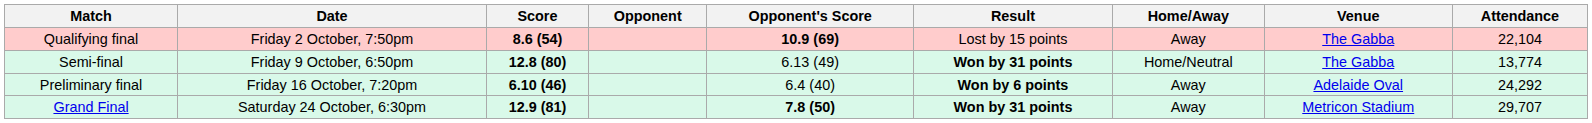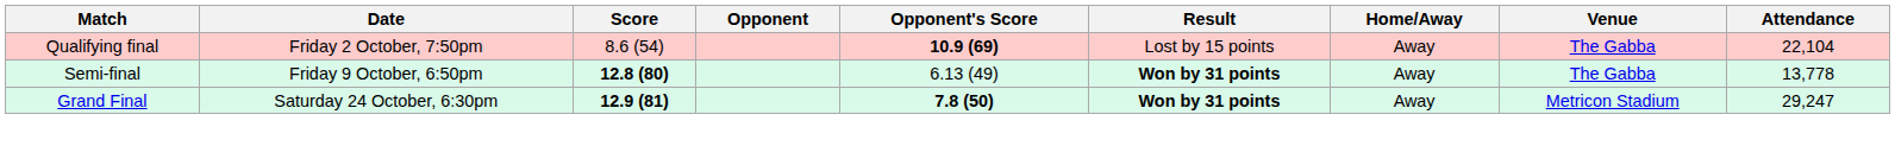 <table class="wikitable" style="font-size:90%; text-align:center; width: 100%; margin-left: auto; margin-right: auto">
 <tr>
 <th>Match</th>
 <th>Date</th>
 <th>Score</th>
 <th>Opponent</th>
 <th>Opponent's Score</th>
 <th>Result</th>
 <th>Home/Away</th>
 <th>Venue</th>
 <th>Attendance</th>
 </tr>
 <tr style="background:#fcc;">
 <td>Qualifying final</td>
 <td>Friday 2 October, 7:50pm</td>
-<td><strong>8.6 (54)</strong></td>
+<td>8.6 (54)</td>
 <td></td>
 <td><strong>10.9 (69)</strong></td>
 <td>Lost by 15 points</td>
 <td>Away</td>
 <td><a href='#'>The Gabba</a></td>
 <td>22,104</td>
 </tr>
 <tr>
 </tr>
 <tr style="background:#d9f9e9;">
 <td>Semi-final</td>
 <td>Friday 9 October, 6:50pm</td>
 <td><strong>12.8 (80)</strong></td>
 <td></td>
 <td>6.13 (49)</td>
 <td><strong>Won by 31 points</strong></td>
-<td>Home/Neutral</td>
+<td>Away</td>
 <td><a href='#'>The Gabba</a></td>
-<td>13,774</td>
+<td>13,778</td>
 </tr>
 <tr>
-</tr>
-<tr style="background:#d9f9e9;">
-<td>Preliminary final</td>
-<td>Friday 16 October, 7:20pm</td>
-<td><strong>6.10 (46)</strong></td>
-<td></td>
-<td>6.4 (40)</td>
-<td><strong>Won by 6 points</strong></td>
-<td>Away</td>
-<td><a href='#'>Adelaide Oval</a></td>
-<td>24,292</td>
 </tr>
 <tr>
 </tr>
 <tr style="background:#d9f9e9;">
 <td><a href='#'>Grand Final</a></td>
 <td>Saturday 24 October, 6:30pm</td>
 <td><strong>12.9 (81)</strong></td>
 <td></td>
 <td><strong>7.8 (50)</strong></td>
 <td><strong>Won by 31 points</strong></td>
 <td>Away</td>
 <td><a href='#'>Metricon Stadium</a></td>
-<td>29,707</td>
+<td>29,247</td>
 </tr>
 <tr>
 </tr>
 </table>
